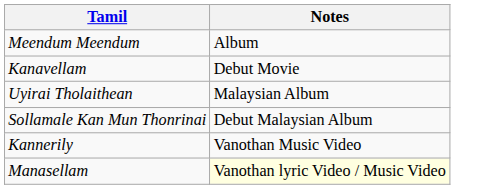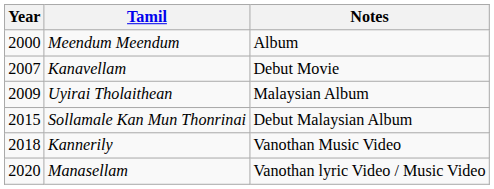 <table class="wikitable">
 <tr>
+<th>Year</th>
 <th><a href='#'>Tamil</a></th>
 <th>Notes</th>
 </tr>
 <tr>
+<td rowspan="1">2000</td>
 <td><em>Meendum Meendum</em></td>
 <td>Album</td>
 </tr>
 <tr>
+<td rowspan="1">2007</td>
 <td><em>Kanavellam</em></td>
 <td>Debut Movie</td>
 </tr>
 <tr>
+<td rowspan="1">2009</td>
 <td><em>Uyirai Tholaithean</em></td>
 <td>Malaysian Album</td>
 </tr>
 <tr>
+<td rowspan="1">2015</td>
 <td><em>Sollamale Kan Mun Thonrinai</em></td>
 <td>Debut Malaysian Album</td>
 </tr>
 <tr>
+<td rowspan="1">2018</td>
 <td><em>Kannerily</em></td>
 <td>Vanothan Music Video</td>
 </tr>
 <tr>
+<td rowspan="1">2020</td>
 <td><em>Manasellam</em></td>
-<td style="background: lightyellow;">Vanothan lyric Video / Music Video</td>
+<td>Vanothan lyric Video / Music Video</td>
 </tr>
 </table>
